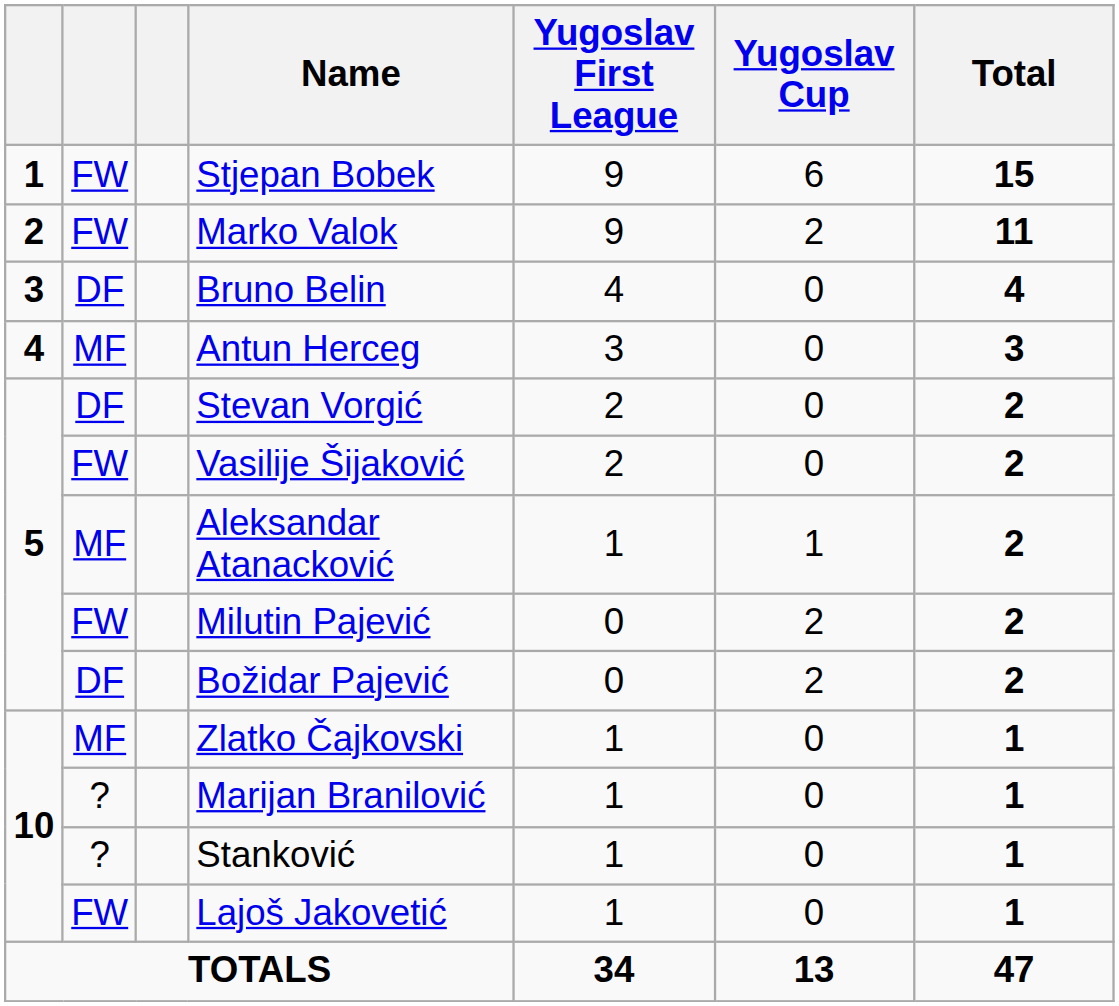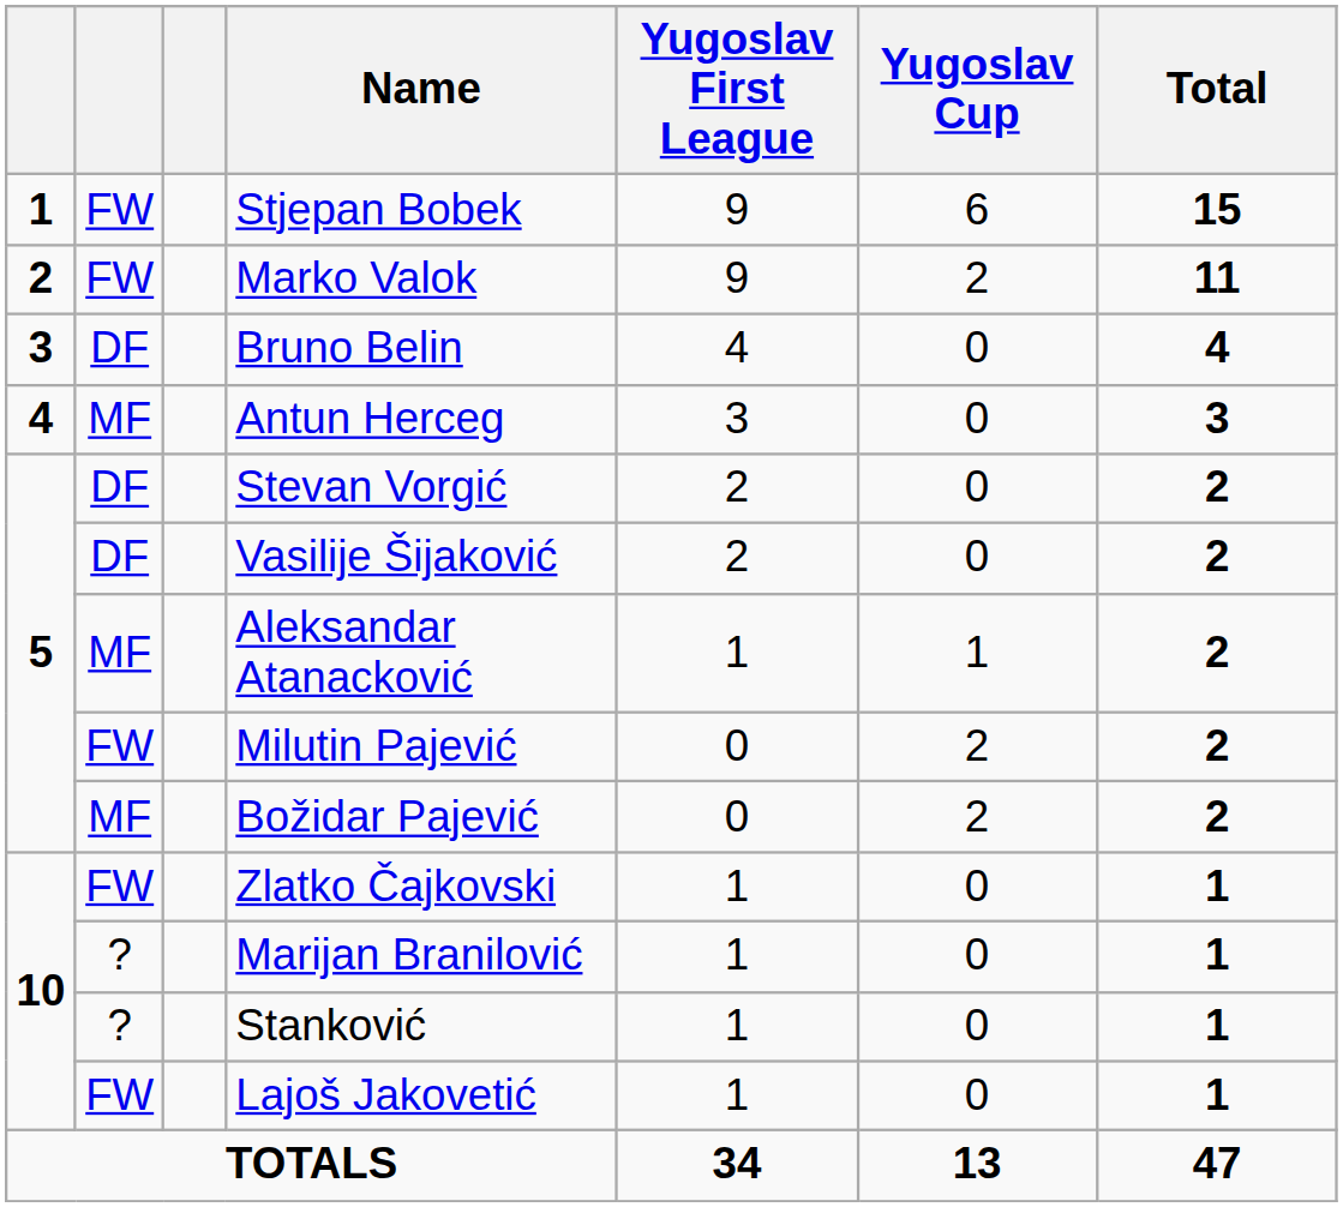 <table class="wikitable" style="text-align:center">
 <tr>
 <th width=15></th>
 <th width=15></th>
 <th width=15></th>
 <th width=135>Name</th>
 <th width=80><strong><a href='#'>Yugoslav First League</a></strong></th>
 <th width=80><strong><a href='#'>Yugoslav Cup</a></strong></th>
 <th width=80><strong>Total</strong></th>
 </tr>
 <tr>
 <td><strong>1</strong></td>
 <td><a href='#'>FW</a></td>
 <td></td>
 <td align=left><a href='#'>Stjepan Bobek</a></td>
 <td>9</td>
 <td>6</td>
 <td><strong>15</strong></td>
 </tr>
 <tr>
 <td><strong>2</strong></td>
 <td><a href='#'>FW</a></td>
 <td></td>
 <td align=left><a href='#'>Marko Valok</a></td>
 <td>9</td>
 <td>2</td>
 <td><strong>11</strong></td>
 </tr>
 <tr>
 <td><strong>3</strong></td>
 <td><a href='#'>DF</a></td>
 <td></td>
 <td align=left><a href='#'>Bruno Belin</a></td>
 <td>4</td>
 <td>0</td>
 <td><strong>4</strong></td>
 </tr>
 <tr>
 <td><strong>4</strong></td>
 <td><a href='#'>MF</a></td>
 <td></td>
 <td align=left><a href='#'>Antun Herceg</a></td>
 <td>3</td>
 <td>0</td>
 <td><strong>3</strong></td>
 </tr>
 <tr>
 <td rowspan=5><strong>5</strong></td>
 <td><a href='#'>DF</a></td>
 <td></td>
 <td align=left><a href='#'>Stevan Vorgić</a></td>
 <td>2</td>
 <td>0</td>
 <td><strong>2</strong></td>
 </tr>
 <tr>
-<td><a href='#'>FW</a></td>
+<td><a href='#'>DF</a></td>
 <td></td>
 <td align=left><a href='#'>Vasilije Šijaković</a></td>
 <td>2</td>
 <td>0</td>
 <td><strong>2</strong></td>
 </tr>
 <tr>
 <td><a href='#'>MF</a></td>
 <td></td>
 <td align=left><a href='#'>Aleksandar Atanacković</a></td>
 <td>1</td>
 <td>1</td>
 <td><strong>2</strong></td>
 </tr>
 <tr>
 <td><a href='#'>FW</a></td>
 <td></td>
 <td align=left><a href='#'>Milutin Pajević</a></td>
 <td>0</td>
 <td>2</td>
 <td><strong>2</strong></td>
 </tr>
 <tr>
-<td><a href='#'>DF</a></td>
+<td><a href='#'>MF</a></td>
 <td></td>
 <td align=left><a href='#'>Božidar Pajević</a></td>
 <td>0</td>
 <td>2</td>
 <td><strong>2</strong></td>
 </tr>
 <tr>
 <td rowspan=4><strong>10</strong></td>
-<td><a href='#'>MF</a></td>
+<td><a href='#'>FW</a></td>
 <td></td>
 <td align=left><a href='#'>Zlatko Čajkovski</a></td>
 <td>1</td>
 <td>0</td>
 <td><strong>1</strong></td>
 </tr>
 <tr>
 <td>?</td>
 <td></td>
 <td align=left><a href='#'>Marijan Branilović</a></td>
 <td>1</td>
 <td>0</td>
 <td><strong>1</strong></td>
 </tr>
 <tr>
 <td>?</td>
 <td></td>
 <td align=left>Stanković</td>
 <td>1</td>
 <td>0</td>
 <td><strong>1</strong></td>
 </tr>
 <tr>
 <td><a href='#'>FW</a></td>
 <td></td>
 <td align=left><a href='#'>Lajoš Jakovetić</a></td>
 <td>1</td>
 <td>0</td>
 <td><strong>1</strong></td>
 </tr>
 <tr>
 <td colspan=4><strong>TOTALS</strong></td>
 <td><strong>34</strong></td>
 <td><strong>13</strong></td>
 <td><strong>47</strong></td>
 </tr>
 </table>
